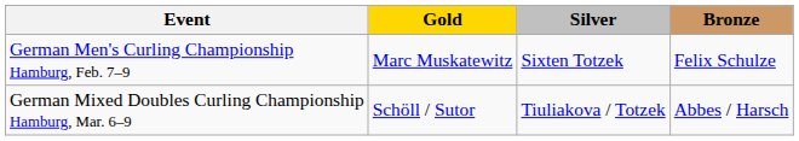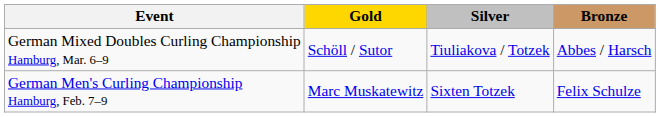 <table class="wikitable">
 <tr>
 <th>Event</th>
 <th style="background:gold">Gold</th>
 <th style="background:silver">Silver</th>
 <th style="background:#cc9966">Bronze</th>
 </tr>
 <tr>
+<td>German Mixed Doubles Curling Championship <br> <small><a href='#'>Hamburg</a>, Mar. 6–9</small></td>
+<td><a href='#'>Schöll</a> / <a href='#'>Sutor</a></td>
+<td><a href='#'>Tiuliakova</a> / <a href='#'>Totzek</a></td>
+<td><a href='#'>Abbes</a> / <a href='#'>Harsch</a></td>
+</tr>
+<tr>
 <td><a href='#'>German Men's Curling Championship</a> <br> <small><a href='#'>Hamburg</a>, Feb. 7–9</small></td>
 <td><a href='#'>Marc Muskatewitz</a></td>
 <td><a href='#'>Sixten Totzek</a></td>
 <td><a href='#'>Felix Schulze</a></td>
 </tr>
-<tr>
-<td>German Mixed Doubles Curling Championship <br> <small><a href='#'>Hamburg</a>, Mar. 6–9</small></td>
-<td><a href='#'>Schöll</a> / <a href='#'>Sutor</a></td>
-<td><a href='#'>Tiuliakova</a> / <a href='#'>Totzek</a></td>
-<td><a href='#'>Abbes</a> / <a href='#'>Harsch</a></td>
-</tr>
 </table>
